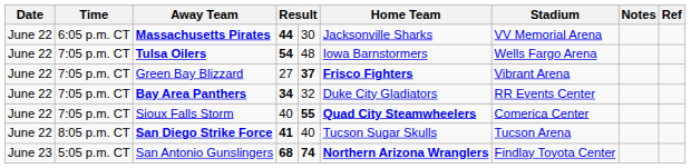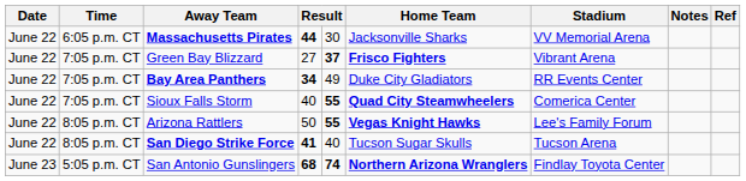 <table class="wikitable">
 <tr>
 <th>Date</th>
 <th>Time</th>
 <th>Away Team</th>
 <th colspan="2">Result</th>
 <th>Home Team</th>
 <th>Stadium</th>
 <th>Notes</th>
 <th>Ref</th>
 </tr>
 <tr>
 <td>June 22</td>
 <td>6:05 p.m. CT</td>
 <td><strong><a href='#'>Massachusetts Pirates</a></strong></td>
 <td><strong>44</strong></td>
 <td>30</td>
 <td><a href='#'>Jacksonville Sharks</a></td>
 <td><a href='#'>VV Memorial Arena</a></td>
 <td></td>
 <td></td>
 </tr>
 <tr>
 <td>June 22</td>
 <td>7:05 p.m. CT</td>
-<td><strong><a href='#'>Tulsa Oilers</a></strong></td>
-<td><strong>54</strong></td>
-<td>48</td>
-<td><a href='#'>Iowa Barnstormers</a></td>
-<td><a href='#'>Wells Fargo Arena</a></td>
-<td></td>
-<td></td>
-</tr>
-<tr>
-<td>June 22</td>
-<td>7:05 p.m. CT</td>
 <td><a href='#'>Green Bay Blizzard</a></td>
 <td>27</td>
 <td><strong>37</strong></td>
 <td><strong><a href='#'>Frisco Fighters</a></strong></td>
 <td><a href='#'>Vibrant Arena</a></td>
 <td></td>
 <td></td>
 </tr>
 <tr>
 <td>June 22</td>
 <td>7:05 p.m. CT</td>
 <td><strong><a href='#'>Bay Area Panthers</a></strong></td>
 <td><strong>34</strong></td>
-<td>32</td>
+<td>49</td>
 <td><a href='#'>Duke City Gladiators</a></td>
 <td><a href='#'>RR Events Center</a></td>
 <td></td>
 <td></td>
 </tr>
 <tr>
 <td>June 22</td>
 <td>7:05 p.m. CT</td>
 <td><a href='#'>Sioux Falls Storm</a></td>
 <td>40</td>
 <td><strong>55</strong></td>
 <td><strong><a href='#'>Quad City Steamwheelers</a></strong></td>
 <td><a href='#'>Comerica Center</a></td>
+<td></td>
+<td></td>
+</tr>
+<tr>
+<td>June 22</td>
+<td>8:05 p.m. CT</td>
+<td><a href='#'>Arizona Rattlers</a></td>
+<td>50</td>
+<td><strong>55</strong></td>
+<td><strong><a href='#'>Vegas Knight Hawks</a></strong></td>
+<td><a href='#'>Lee's Family Forum</a></td>
 <td></td>
 <td></td>
 </tr>
 <tr>
 <td>June 22</td>
 <td>8:05 p.m. CT</td>
 <td><strong><a href='#'>San Diego Strike Force</a></strong></td>
 <td><strong>41</strong></td>
 <td>40</td>
 <td><a href='#'>Tucson Sugar Skulls</a></td>
 <td><a href='#'>Tucson Arena</a></td>
 <td></td>
 <td></td>
 </tr>
 <tr>
 <td>June 23</td>
 <td>5:05 p.m. CT</td>
 <td><a href='#'>San Antonio Gunslingers</a></td>
 <td><strong>68</strong></td>
 <td><strong>74</strong></td>
 <td><strong><a href='#'>Northern Arizona Wranglers</a></strong></td>
 <td><a href='#'>Findlay Toyota Center</a></td>
 <td></td>
 <td></td>
 </tr>
 </table>
